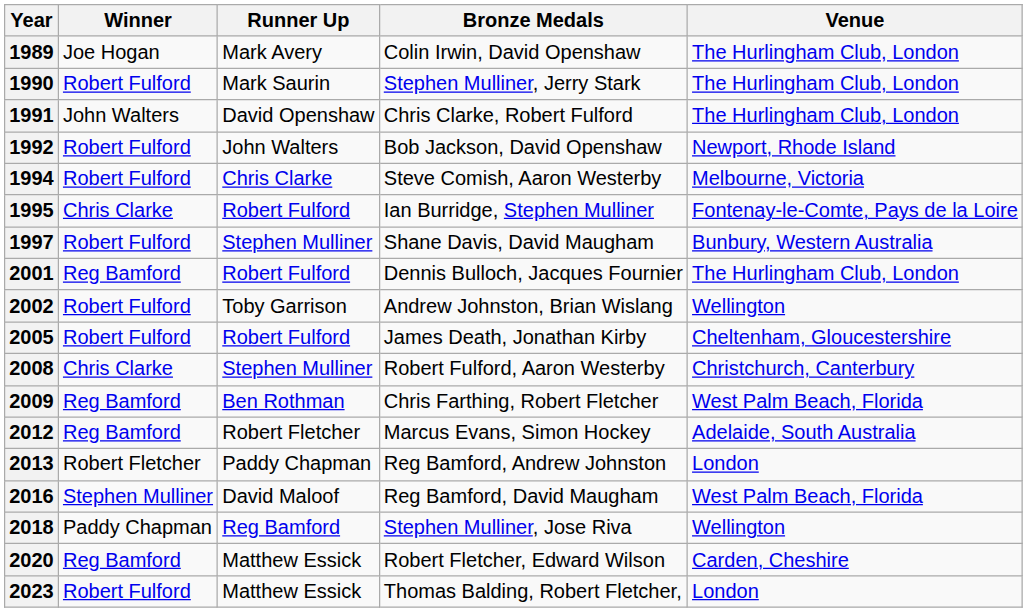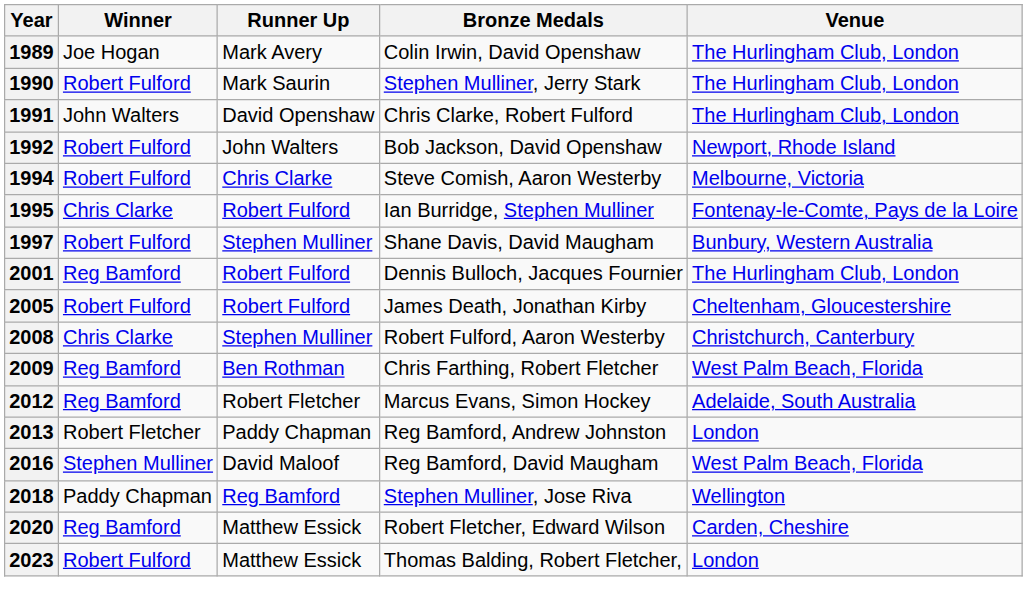 <table class="wikitable">
 <tr>
 <th>Year</th>
 <th>Winner</th>
 <th>Runner Up</th>
 <th>Bronze Medals</th>
 <th>Venue</th>
 </tr>
 <tr>
 <th>1989</th>
 <td> Joe Hogan</td>
 <td> Mark Avery</td>
 <td> Colin Irwin,  David Openshaw</td>
 <td> <a href='#'>The Hurlingham Club, London</a></td>
 </tr>
 <tr>
 <th>1990</th>
 <td> <a href='#'>Robert Fulford</a></td>
 <td> Mark Saurin</td>
 <td> <a href='#'>Stephen Mulliner</a>,  Jerry Stark</td>
 <td> <a href='#'>The Hurlingham Club, London</a></td>
 </tr>
 <tr>
 <th>1991</th>
 <td> John Walters</td>
 <td> David Openshaw</td>
 <td> Chris Clarke,  Robert Fulford</td>
 <td> <a href='#'>The Hurlingham Club, London</a></td>
 </tr>
 <tr>
 <th>1992</th>
 <td> <a href='#'>Robert Fulford</a></td>
 <td> John Walters</td>
 <td> Bob Jackson,  David Openshaw</td>
 <td> <a href='#'>Newport, Rhode Island</a></td>
 </tr>
 <tr>
 <th>1994</th>
 <td> <a href='#'>Robert Fulford</a></td>
 <td> <a href='#'>Chris Clarke</a></td>
 <td> Steve Comish,  Aaron Westerby</td>
 <td> <a href='#'>Melbourne, Victoria</a></td>
 </tr>
 <tr>
 <th>1995</th>
 <td> <a href='#'>Chris Clarke</a></td>
 <td> <a href='#'>Robert Fulford</a></td>
 <td> Ian Burridge,  <a href='#'>Stephen Mulliner</a></td>
 <td> <a href='#'>Fontenay-le-Comte, Pays de la Loire</a></td>
 </tr>
 <tr>
 <th>1997</th>
 <td> <a href='#'>Robert Fulford</a></td>
 <td> <a href='#'>Stephen Mulliner</a></td>
 <td> Shane Davis,  David Maugham</td>
 <td> <a href='#'>Bunbury, Western Australia</a></td>
 </tr>
 <tr>
 <th>2001</th>
 <td> <a href='#'>Reg Bamford</a></td>
 <td> <a href='#'>Robert Fulford</a></td>
 <td> Dennis Bulloch,  Jacques Fournier</td>
 <td> <a href='#'>The Hurlingham Club, London</a></td>
 </tr>
 <tr>
-<th>2002</th>
-<td> <a href='#'>Robert Fulford</a></td>
-<td> Toby Garrison</td>
-<td> Andrew Johnston,  Brian Wislang</td>
-<td> <a href='#'>Wellington</a></td>
-</tr>
-<tr>
 <th>2005</th>
 <td> <a href='#'>Robert Fulford</a></td>
 <td> <a href='#'>Robert Fulford</a></td>
 <td> James Death,  Jonathan Kirby</td>
 <td> <a href='#'>Cheltenham, Gloucestershire</a></td>
 </tr>
 <tr>
 <th>2008</th>
 <td> <a href='#'>Chris Clarke</a></td>
 <td> <a href='#'>Stephen Mulliner</a></td>
 <td> Robert Fulford,   Aaron Westerby</td>
 <td> <a href='#'>Christchurch, Canterbury</a></td>
 </tr>
 <tr>
 <th>2009</th>
 <td> <a href='#'>Reg Bamford</a></td>
 <td> <a href='#'>Ben Rothman</a></td>
 <td> Chris Farthing,  Robert Fletcher</td>
 <td> <a href='#'>West Palm Beach, Florida</a></td>
 </tr>
 <tr>
 <th>2012</th>
 <td> <a href='#'>Reg Bamford</a></td>
 <td> Robert Fletcher</td>
 <td> Marcus Evans,  Simon Hockey</td>
 <td> <a href='#'>Adelaide, South Australia</a></td>
 </tr>
 <tr>
 <th>2013</th>
 <td> Robert Fletcher</td>
 <td> Paddy Chapman</td>
 <td> Reg Bamford,  Andrew Johnston</td>
 <td> <a href='#'>London</a></td>
 </tr>
 <tr>
 <th>2016</th>
 <td> <a href='#'>Stephen Mulliner</a></td>
 <td> David Maloof</td>
 <td> Reg Bamford,  David Maugham</td>
 <td> <a href='#'>West Palm Beach, Florida</a></td>
 </tr>
 <tr>
 <th>2018</th>
 <td> Paddy Chapman</td>
 <td> <a href='#'>Reg Bamford</a></td>
 <td> <a href='#'>Stephen Mulliner</a>,  Jose Riva</td>
 <td> <a href='#'>Wellington</a></td>
 </tr>
 <tr>
 <th>2020</th>
 <td> <a href='#'>Reg Bamford</a></td>
 <td> Matthew Essick</td>
 <td> Robert Fletcher,  Edward Wilson</td>
 <td> <a href='#'>Carden, Cheshire</a></td>
 </tr>
 <tr>
 <th>2023</th>
 <td> <a href='#'>Robert Fulford</a></td>
 <td> Matthew Essick</td>
 <td> Thomas Balding,  Robert Fletcher,</td>
 <td> <a href='#'>London</a></td>
 </tr>
 </table>
